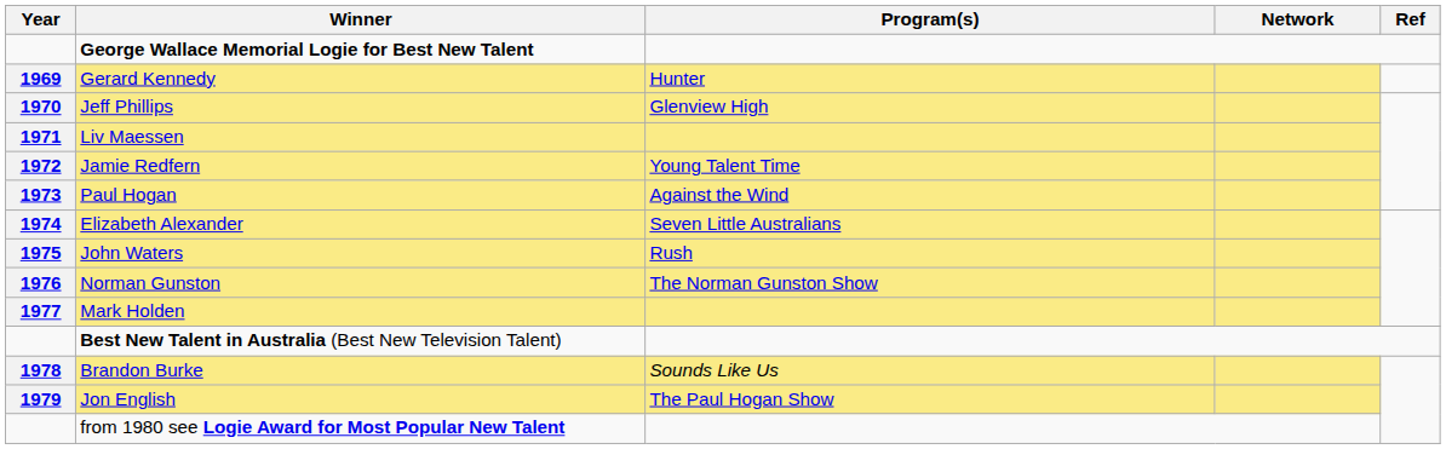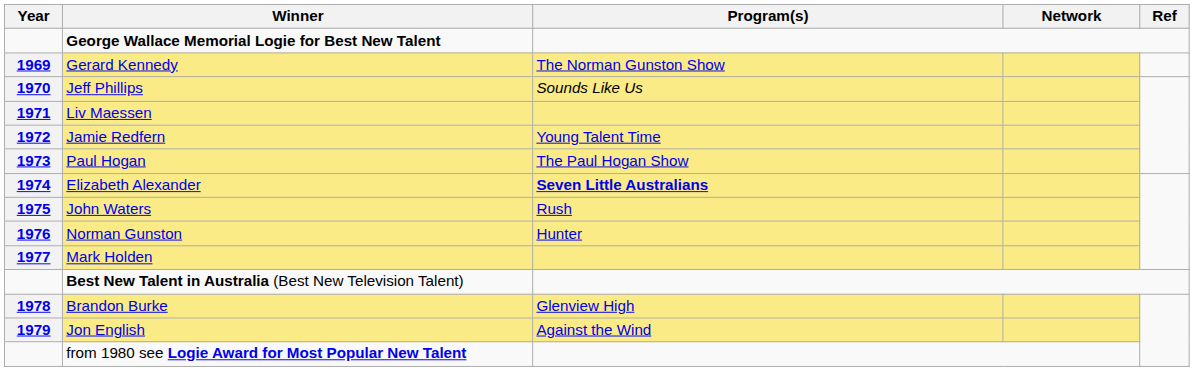 <table class="wikitable sortable">
 <tr style="background:#bebebe;">
 <th scope="col" style="width:1%;">Year</th>
 <th scope="col" style="width:16%;">Winner</th>
 <th scope="col" style="width:16%;">Program(s)</th>
 <th scope="col" style="width:4%;">Network</th>
 <th scope="col" style="width:1%;" class="unsortable">Ref</th>
 </tr>
 <tr>
 <td></td>
 <td><strong>George Wallace Memorial Logie for Best New Talent</strong></td>
 </tr>
 <tr>
 <th scope="row" style="text-align:center"><a href='#'>1969</a></th>
 <td style="background:#FAEB86"><a href='#'>Gerard Kennedy</a></td>
-<td style="background:#FAEB86"><a href='#'>Hunter</a></td>
+<td style="background:#FAEB86"><a href='#'>The Norman Gunston Show</a></td>
 <td style="background:#FAEB86"></td>
 <td></td>
 </tr>
 <tr>
 <th scope="row" style="text-align:center"><a href='#'>1970</a></th>
 <td style="background:#FAEB86"><a href='#'>Jeff Phillips</a></td>
-<td style="background:#FAEB86"><a href='#'>Glenview High</a></td>
+<td style="background:#FAEB86"><em>Sounds Like Us</em></td>
 <td style="background:#FAEB86"></td>
 <td rowspan="4"></td>
 </tr>
 <tr>
 <th scope="row" style="text-align:center"><a href='#'>1971</a></th>
 <td style="background:#FAEB86"><a href='#'>Liv Maessen</a></td>
 <td style="background:#FAEB86"></td>
 <td style="background:#FAEB86"></td>
 </tr>
 <tr>
 <th scope="row" style="text-align:center"><a href='#'>1972</a></th>
 <td style="background:#FAEB86"><a href='#'>Jamie Redfern</a></td>
 <td style="background:#FAEB86"><a href='#'>Young Talent Time</a></td>
 <td style="background:#FAEB86"></td>
 </tr>
 <tr>
 <th scope="row" style="text-align:center"><a href='#'>1973</a></th>
 <td style="background:#FAEB86"><a href='#'>Paul Hogan</a></td>
-<td style="background:#FAEB86"><a href='#'>Against the Wind</a></td>
+<td style="background:#FAEB86"><a href='#'>The Paul Hogan Show</a></td>
 <td style="background:#FAEB86"></td>
 </tr>
 <tr>
 <th scope="row" style="text-align:center"><a href='#'>1974</a></th>
 <td style="background:#FAEB86"><a href='#'>Elizabeth Alexander</a></td>
-<td style="background:#FAEB86"><a href='#'>Seven Little Australians</a></td>
+<td style="background:#FAEB86"><strong><a href='#'>Seven Little Australians</a></strong></td>
 <td style="background:#FAEB86"></td>
 <td rowspan="4"></td>
 </tr>
 <tr>
 <th scope="row" style="text-align:center"><a href='#'>1975</a></th>
 <td style="background:#FAEB86"><a href='#'>John Waters</a></td>
 <td style="background:#FAEB86"><a href='#'>Rush</a></td>
 <td style="background:#FAEB86"></td>
 </tr>
 <tr>
 <th scope="row" style="text-align:center"><a href='#'>1976</a></th>
 <td style="background:#FAEB86"><a href='#'>Norman Gunston</a></td>
-<td style="background:#FAEB86"><a href='#'>The Norman Gunston Show</a></td>
+<td style="background:#FAEB86"><a href='#'>Hunter</a></td>
 <td style="background:#FAEB86"></td>
 </tr>
 <tr>
 <th scope="row" style="text-align:center"><a href='#'>1977</a></th>
 <td style="background:#FAEB86"><a href='#'>Mark Holden</a></td>
 <td style="background:#FAEB86"></td>
 <td style="background:#FAEB86"></td>
 </tr>
 <tr>
 <td></td>
 <td><strong>Best New Talent in Australia</strong> (Best New Television Talent)</td>
 </tr>
 <tr>
 <th scope="row" style="text-align:center"><a href='#'>1978</a></th>
 <td style="background:#FAEB86"><a href='#'>Brandon Burke</a></td>
-<td style="background:#FAEB86"><em>Sounds Like Us</em></td>
+<td style="background:#FAEB86"><a href='#'>Glenview High</a></td>
 <td style="background:#FAEB86"></td>
 <td rowspan="4"></td>
 </tr>
 <tr>
 <th scope="row" style="text-align:center"><a href='#'>1979</a></th>
 <td style="background:#FAEB86"><a href='#'>Jon English</a></td>
-<td style="background:#FAEB86"><a href='#'>The Paul Hogan Show</a></td>
+<td style="background:#FAEB86"><a href='#'>Against the Wind</a></td>
 <td style="background:#FAEB86"></td>
 </tr>
 <tr>
 <td></td>
 <td>from 1980 see <strong><a href='#'>Logie Award for Most Popular New Talent</a></strong></td>
 </tr>
 </table>
